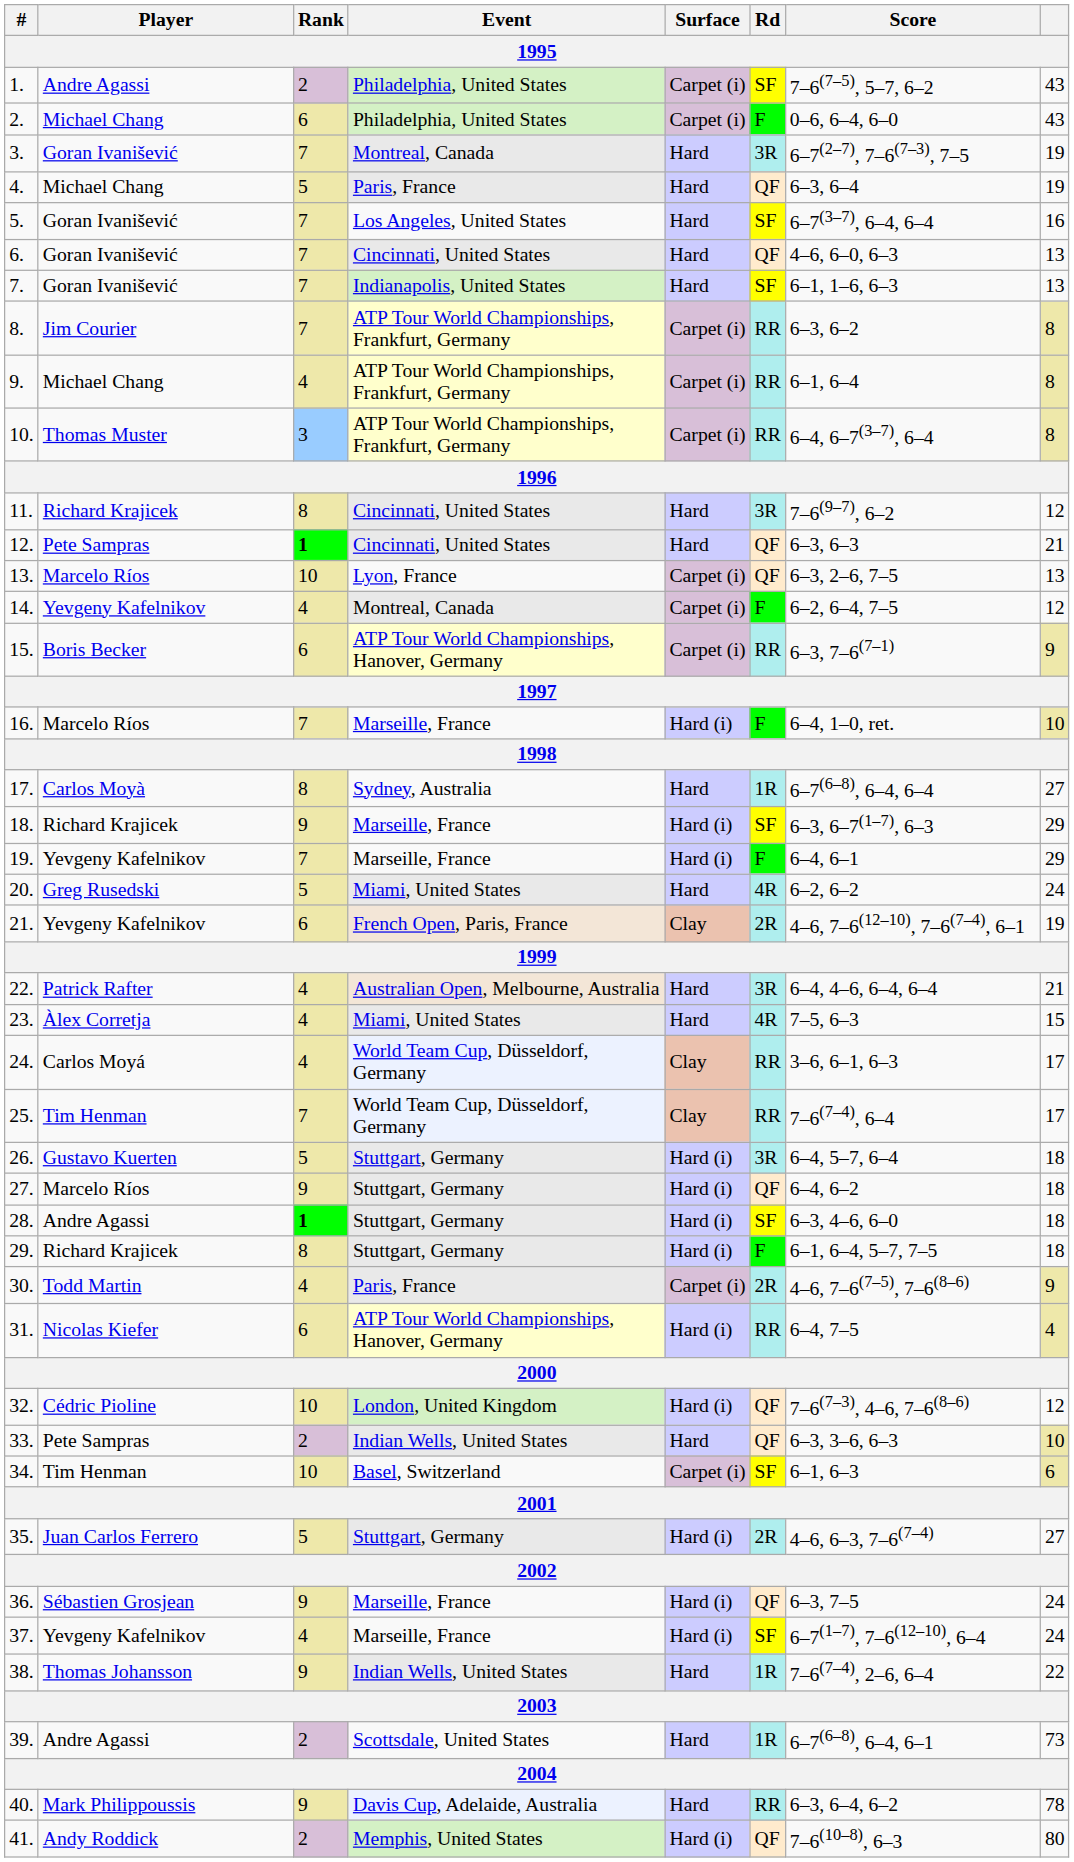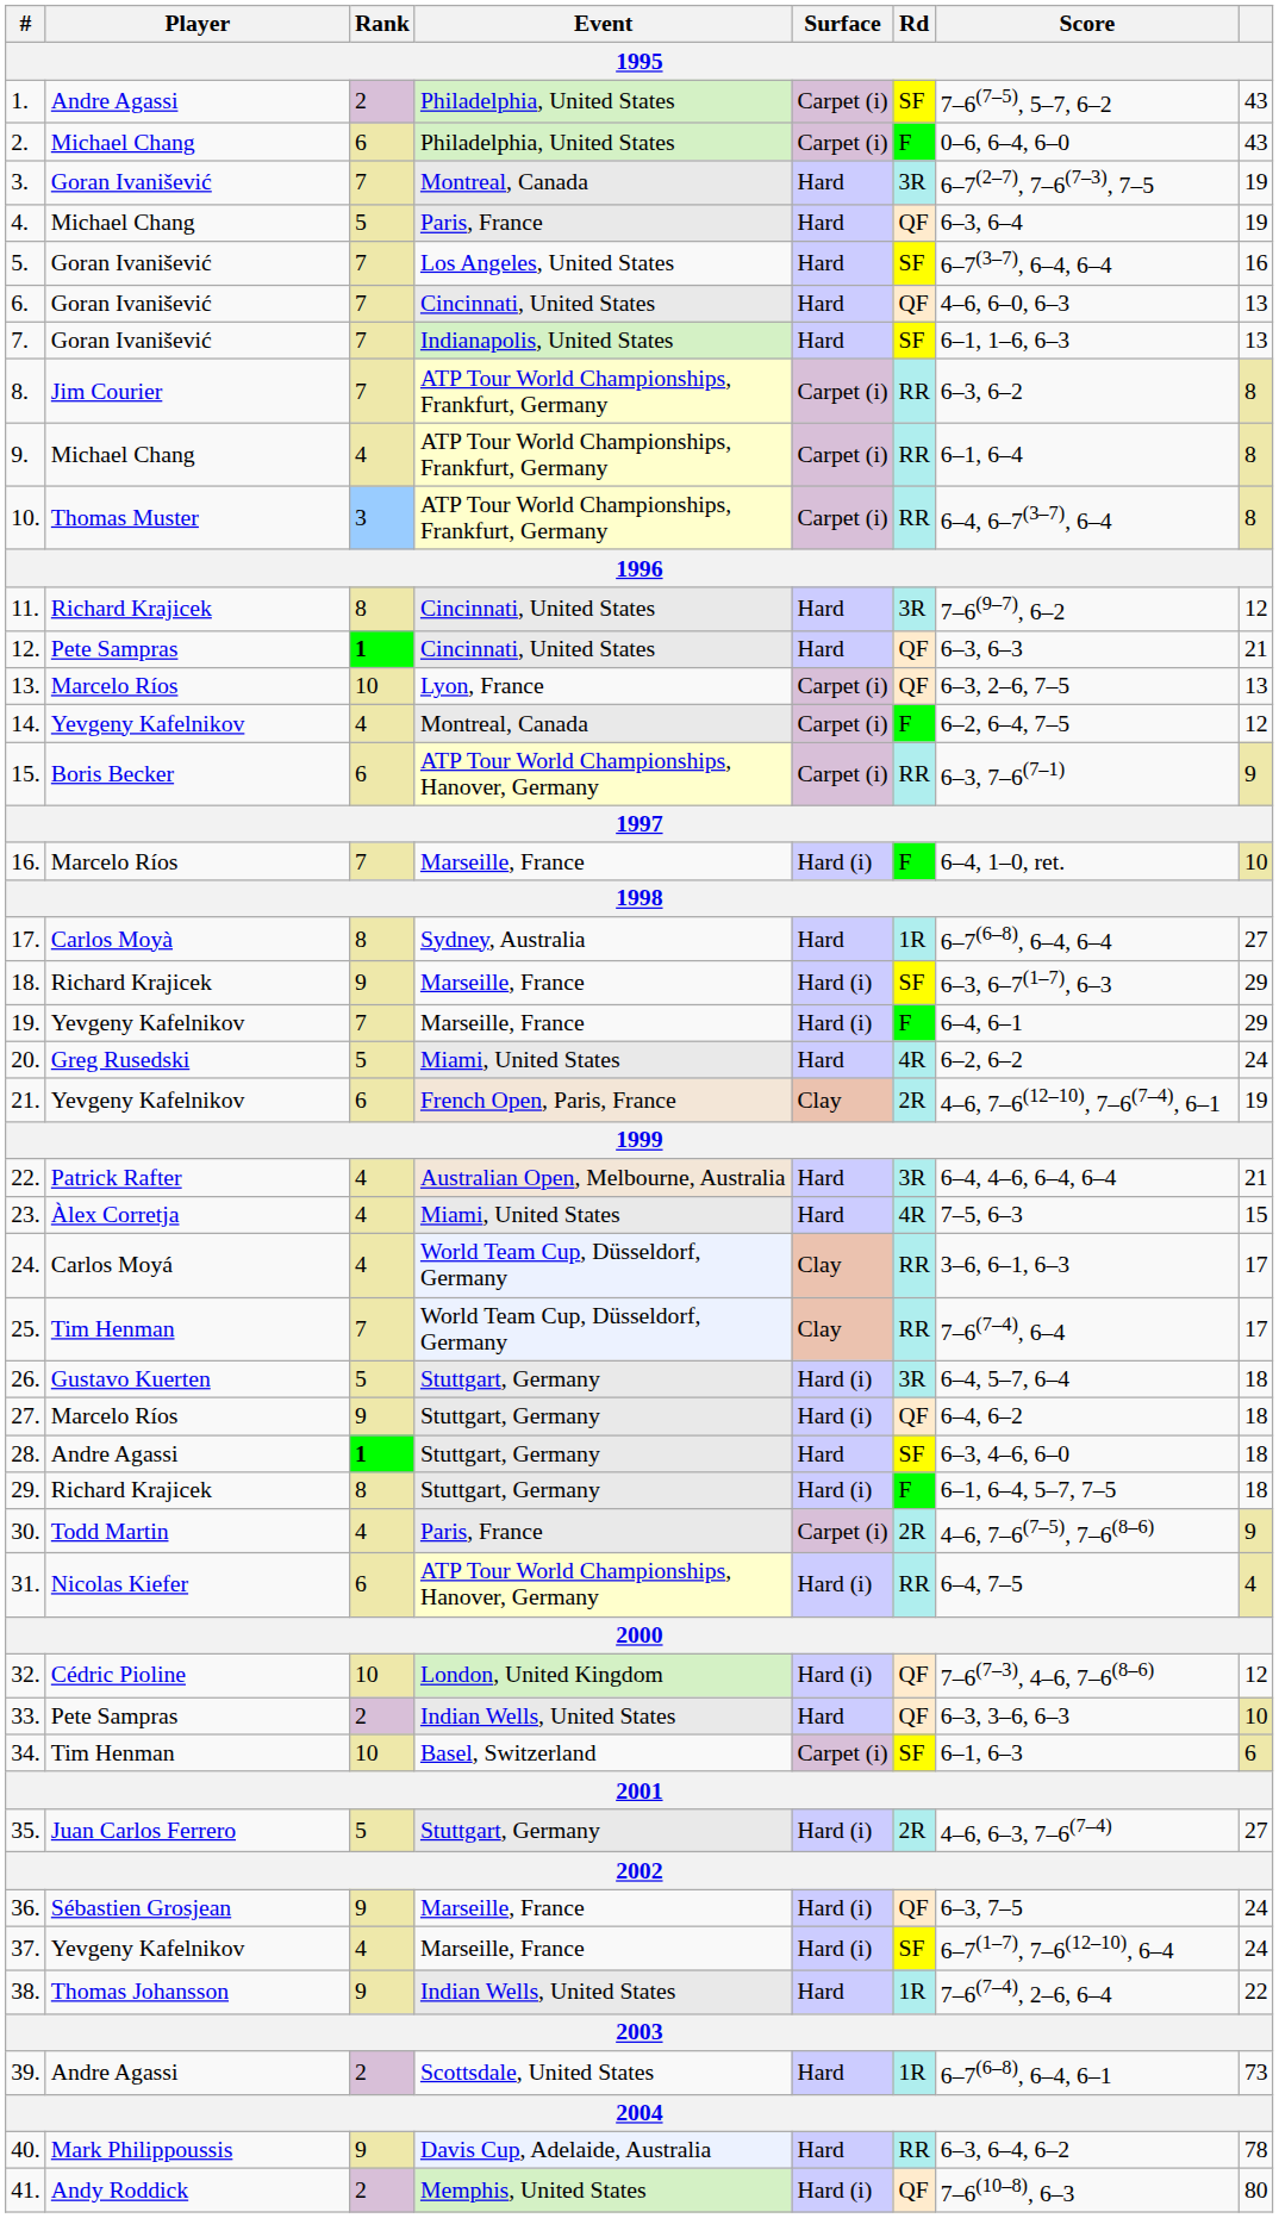 <table class="wikitable sortable">
 <tr>
 <th>#</th>
 <th width=200>Player</th>
 <th>Rank</th>
 <th width=250>Event</th>
 <th>Surface</th>
 <th>Rd</th>
 <th width=200>Score</th>
 <th></th>
 </tr>
 <tr>
 <th colspan=8><a href='#'>1995</a></th>
 </tr>
 <tr>
 <td>1.</td>
 <td> <a href='#'>Andre Agassi</a></td>
 <td bgcolor=thistle>2</td>
 <td bgcolor=d4f1c5><a href='#'>Philadelphia</a>, United States</td>
 <td bgcolor=thistle>Carpet (i)</td>
 <td bgcolor=yellow>SF</td>
 <td>7–6<sup>(7–5)</sup>, 5–7, 6–2</td>
 <td>43</td>
 </tr>
 <tr>
 <td>2.</td>
 <td> <a href='#'>Michael Chang</a></td>
 <td bgcolor=EEE8AA>6</td>
 <td bgcolor=d4f1c5>Philadelphia, United States</td>
 <td bgcolor=thistle>Carpet (i)</td>
 <td bgcolor=lime>F</td>
 <td>0–6, 6–4, 6–0</td>
 <td>43</td>
 </tr>
 <tr>
 <td>3.</td>
 <td> <a href='#'>Goran Ivanišević</a></td>
 <td bgcolor=EEE8AA>7</td>
 <td bgcolor=e9e9e9><a href='#'>Montreal</a>, Canada</td>
 <td bgcolor=CCCCFF>Hard</td>
 <td bgcolor=afeeee>3R</td>
 <td>6–7<sup>(2–7)</sup>, 7–6<sup>(7–3)</sup>, 7–5</td>
 <td>19</td>
 </tr>
 <tr>
 <td>4.</td>
 <td> Michael Chang</td>
 <td bgcolor=EEE8AA>5</td>
 <td bgcolor=e9e9e9><a href='#'>Paris</a>, France</td>
 <td bgcolor=CCCCFF>Hard</td>
 <td bgcolor=ffebcd>QF</td>
 <td>6–3, 6–4</td>
 <td>19</td>
 </tr>
 <tr>
 <td>5.</td>
 <td> Goran Ivanišević</td>
 <td bgcolor=EEE8AA>7</td>
 <td><a href='#'>Los Angeles</a>, United States</td>
 <td bgcolor=CCCCFF>Hard</td>
 <td bgcolor=yellow>SF</td>
 <td>6–7<sup>(3–7)</sup>, 6–4, 6–4</td>
 <td>16</td>
 </tr>
 <tr>
 <td>6.</td>
 <td> Goran Ivanišević</td>
 <td bgcolor=EEE8AA>7</td>
 <td bgcolor=e9e9e9><a href='#'>Cincinnati</a>, United States</td>
 <td bgcolor=CCCCFF>Hard</td>
 <td bgcolor=ffebcd>QF</td>
 <td>4–6, 6–0, 6–3</td>
 <td>13</td>
 </tr>
 <tr>
 <td>7.</td>
 <td> Goran Ivanišević</td>
 <td bgcolor=EEE8AA>7</td>
 <td bgcolor=d4f1c5><a href='#'>Indianapolis</a>, United States</td>
 <td bgcolor=CCCCFF>Hard</td>
 <td bgcolor=yellow>SF</td>
 <td>6–1, 1–6, 6–3</td>
 <td>13</td>
 </tr>
 <tr>
 <td>8.</td>
 <td> <a href='#'>Jim Courier</a></td>
 <td bgcolor=EEE8AA>7</td>
 <td bgcolor=ffffcc><a href='#'>ATP Tour World Championships</a>, Frankfurt, Germany</td>
 <td bgcolor=thistle>Carpet (i)</td>
 <td bgcolor=afeeee>RR</td>
 <td>6–3, 6–2</td>
 <td bgcolor=EEE8AA>8</td>
 </tr>
 <tr>
 <td>9.</td>
 <td> Michael Chang</td>
 <td bgcolor=EEE8AA>4</td>
 <td bgcolor=ffffcc>ATP Tour World Championships, Frankfurt, Germany</td>
 <td bgcolor=thistle>Carpet (i)</td>
 <td bgcolor=afeeee>RR</td>
 <td>6–1, 6–4</td>
 <td bgcolor=EEE8AA>8</td>
 </tr>
 <tr>
 <td>10.</td>
 <td> <a href='#'>Thomas Muster</a></td>
 <td bgcolor=99ccff>3</td>
 <td bgcolor=ffffcc>ATP Tour World Championships, Frankfurt, Germany</td>
 <td bgcolor=thistle>Carpet (i)</td>
 <td bgcolor=afeeee>RR</td>
 <td>6–4, 6–7<sup>(3–7)</sup>, 6–4</td>
 <td bgcolor=EEE8AA>8</td>
 </tr>
 <tr>
 <th colspan=8><a href='#'>1996</a></th>
 </tr>
 <tr>
 <td>11.</td>
 <td> <a href='#'>Richard Krajicek</a></td>
 <td bgcolor=EEE8AA>8</td>
 <td bgcolor=e9e9e9><a href='#'>Cincinnati</a>, United States</td>
 <td bgcolor=CCCCFF>Hard</td>
 <td bgcolor=afeeee>3R</td>
 <td>7–6<sup>(9–7)</sup>, 6–2</td>
 <td>12</td>
 </tr>
 <tr>
 <td>12.</td>
 <td> <a href='#'>Pete Sampras</a></td>
 <td bgcolor=lime><strong>1</strong></td>
 <td bgcolor=e9e9e9><a href='#'>Cincinnati</a>, United States</td>
 <td bgcolor=CCCCFF>Hard</td>
 <td bgcolor=ffebcd>QF</td>
 <td>6–3, 6–3</td>
 <td>21</td>
 </tr>
 <tr>
 <td>13.</td>
 <td> <a href='#'>Marcelo Ríos</a></td>
 <td bgcolor=EEE8AA>10</td>
 <td><a href='#'>Lyon</a>, France</td>
 <td bgcolor=thistle>Carpet (i)</td>
 <td bgcolor=ffebcd>QF</td>
 <td>6–3, 2–6, 7–5</td>
 <td>13</td>
 </tr>
 <tr>
 <td>14.</td>
 <td> <a href='#'>Yevgeny Kafelnikov</a></td>
 <td bgcolor=EEE8AA>4</td>
 <td bgcolor=e9e9e9>Montreal, Canada</td>
 <td bgcolor=thistle>Carpet (i)</td>
 <td bgcolor=lime>F</td>
 <td>6–2, 6–4, 7–5</td>
 <td>12</td>
 </tr>
 <tr>
 <td>15.</td>
 <td> <a href='#'>Boris Becker</a></td>
 <td bgcolor=EEE8AA>6</td>
 <td bgcolor=ffffcc><a href='#'>ATP Tour World Championships</a>, Hanover, Germany</td>
 <td bgcolor=thistle>Carpet (i)</td>
 <td bgcolor=afeeee>RR</td>
 <td>6–3, 7–6<sup>(7–1)</sup></td>
 <td bgcolor=EEE8AA>9</td>
 </tr>
 <tr>
 <th colspan=8><a href='#'>1997</a></th>
 </tr>
 <tr>
 <td>16.</td>
 <td> Marcelo Ríos</td>
 <td bgcolor=EEE8AA>7</td>
 <td><a href='#'>Marseille</a>, France</td>
 <td bgcolor=CCCCFF>Hard (i)</td>
 <td bgcolor=lime>F</td>
 <td>6–4, 1–0, ret.</td>
 <td bgcolor=EEE8AA>10</td>
 </tr>
 <tr>
 <th colspan=8><a href='#'>1998</a></th>
 </tr>
 <tr>
 <td>17.</td>
 <td> <a href='#'>Carlos Moyà</a></td>
 <td bgcolor=EEE8AA>8</td>
 <td><a href='#'>Sydney</a>, Australia</td>
 <td bgcolor=CCCCFF>Hard</td>
 <td bgcolor=afeeee>1R</td>
 <td>6–7<sup>(6–8)</sup>, 6–4, 6–4</td>
 <td>27</td>
 </tr>
 <tr>
 <td>18.</td>
 <td> Richard Krajicek</td>
 <td bgcolor=EEE8AA>9</td>
 <td><a href='#'>Marseille</a>, France</td>
 <td bgcolor=CCCCFF>Hard (i)</td>
 <td bgcolor=yellow>SF</td>
 <td>6–3, 6–7<sup>(1–7)</sup>, 6–3</td>
 <td>29</td>
 </tr>
 <tr>
 <td>19.</td>
 <td> Yevgeny Kafelnikov</td>
 <td bgcolor=EEE8AA>7</td>
 <td>Marseille, France</td>
 <td bgcolor=CCCCFF>Hard (i)</td>
 <td bgcolor=lime>F</td>
 <td>6–4, 6–1</td>
 <td>29</td>
 </tr>
 <tr>
 <td>20.</td>
 <td> <a href='#'>Greg Rusedski</a></td>
 <td bgcolor=EEE8AA>5</td>
 <td bgcolor=e9e9e9><a href='#'>Miami</a>, United States</td>
 <td bgcolor=CCCCFF>Hard</td>
 <td bgcolor=afeeee>4R</td>
 <td>6–2, 6–2</td>
 <td>24</td>
 </tr>
 <tr>
 <td>21.</td>
 <td> Yevgeny Kafelnikov</td>
 <td bgcolor=EEE8AA>6</td>
 <td bgcolor=f3e6d7><a href='#'>French Open</a>, Paris, France</td>
 <td bgcolor=#ebc2af>Clay</td>
 <td bgcolor=afeeee>2R</td>
 <td>4–6, 7–6<sup>(12–10)</sup>, 7–6<sup>(7–4)</sup>, 6–1</td>
 <td>19</td>
 </tr>
 <tr>
 <th colspan=8><a href='#'>1999</a></th>
 </tr>
 <tr>
 <td>22.</td>
 <td> <a href='#'>Patrick Rafter</a></td>
 <td bgcolor=EEE8AA>4</td>
 <td bgcolor=f3e6d7><a href='#'>Australian Open</a>, Melbourne, Australia</td>
 <td bgcolor=CCCCFF>Hard</td>
 <td bgcolor=afeeee>3R</td>
 <td>6–4, 4–6, 6–4, 6–4</td>
 <td>21</td>
 </tr>
 <tr>
 <td>23.</td>
 <td> <a href='#'>Àlex Corretja</a></td>
 <td bgcolor=EEE8AA>4</td>
 <td bgcolor=e9e9e9><a href='#'>Miami</a>, United States</td>
 <td bgcolor=CCCCFF>Hard</td>
 <td bgcolor=afeeee>4R</td>
 <td>7–5, 6–3</td>
 <td>15</td>
 </tr>
 <tr>
 <td>24.</td>
 <td> Carlos Moyá</td>
 <td bgcolor=EEE8AA>4</td>
 <td bgcolor=ECF2FF><a href='#'>World Team Cup</a>, Düsseldorf, Germany</td>
 <td bgcolor=#ebc2af>Clay</td>
 <td bgcolor=afeeee>RR</td>
 <td>3–6, 6–1, 6–3</td>
 <td>17</td>
 </tr>
 <tr>
 <td>25.</td>
 <td> <a href='#'>Tim Henman</a></td>
 <td bgcolor=EEE8AA>7</td>
 <td bgcolor=ECF2FF>World Team Cup, Düsseldorf, Germany</td>
 <td bgcolor=#ebc2af>Clay</td>
 <td bgcolor=afeeee>RR</td>
 <td>7–6<sup>(7–4)</sup>, 6–4</td>
 <td>17</td>
 </tr>
 <tr>
 <td>26.</td>
 <td> <a href='#'>Gustavo Kuerten</a></td>
 <td bgcolor=EEE8AA>5</td>
 <td bgcolor=e9e9e9><a href='#'>Stuttgart</a>, Germany</td>
 <td bgcolor=CCCCFF>Hard (i)</td>
 <td bgcolor=afeeee>3R</td>
 <td>6–4, 5–7, 6–4</td>
 <td>18</td>
 </tr>
 <tr>
 <td>27.</td>
 <td> Marcelo Ríos</td>
 <td bgcolor=EEE8AA>9</td>
 <td bgcolor=e9e9e9>Stuttgart, Germany</td>
 <td bgcolor=CCCCFF>Hard (i)</td>
 <td bgcolor=ffebcd>QF</td>
 <td>6–4, 6–2</td>
 <td>18</td>
 </tr>
 <tr>
 <td>28.</td>
 <td> Andre Agassi</td>
 <td bgcolor=lime><strong>1</strong></td>
 <td bgcolor=e9e9e9>Stuttgart, Germany</td>
-<td bgcolor=CCCCFF>Hard (i)</td>
+<td bgcolor=CCCCFF>Hard</td>
 <td bgcolor=yellow>SF</td>
 <td>6–3, 4–6, 6–0</td>
 <td>18</td>
 </tr>
 <tr>
 <td>29.</td>
 <td> Richard Krajicek</td>
 <td bgcolor=EEE8AA>8</td>
 <td bgcolor=e9e9e9>Stuttgart, Germany</td>
 <td bgcolor=CCCCFF>Hard (i)</td>
 <td bgcolor=lime>F</td>
 <td>6–1, 6–4, 5–7, 7–5</td>
 <td>18</td>
 </tr>
 <tr>
 <td>30.</td>
 <td> <a href='#'>Todd Martin</a></td>
 <td bgcolor=EEE8AA>4</td>
 <td bgcolor=e9e9e9><a href='#'>Paris</a>, France</td>
 <td bgcolor=thistle>Carpet (i)</td>
 <td bgcolor=afeeee>2R</td>
 <td>4–6, 7–6<sup>(7–5)</sup>, 7–6<sup>(8–6)</sup></td>
 <td bgcolor=EEE8AA>9</td>
 </tr>
 <tr>
 <td>31.</td>
 <td> <a href='#'>Nicolas Kiefer</a></td>
 <td bgcolor=EEE8AA>6</td>
 <td bgcolor=ffffcc><a href='#'>ATP Tour World Championships</a>, Hanover, Germany</td>
 <td bgcolor=CCCCFF>Hard (i)</td>
 <td bgcolor=afeeee>RR</td>
 <td>6–4, 7–5</td>
 <td bgcolor=EEE8AA>4</td>
 </tr>
 <tr>
 <th colspan=8><a href='#'>2000</a></th>
 </tr>
 <tr>
 <td>32.</td>
 <td> <a href='#'>Cédric Pioline</a></td>
 <td bgcolor=EEE8AA>10</td>
 <td bgcolor=d4f1c5><a href='#'>London</a>, United Kingdom</td>
 <td bgcolor=CCCCFF>Hard (i)</td>
 <td bgcolor=ffebcd>QF</td>
 <td>7–6<sup>(7–3)</sup>, 4–6, 7–6<sup>(8–6)</sup></td>
 <td>12</td>
 </tr>
 <tr>
 <td>33.</td>
 <td> Pete Sampras</td>
 <td bgcolor=thistle>2</td>
 <td bgcolor=e9e9e9><a href='#'>Indian Wells</a>, United States</td>
 <td bgcolor=CCCCFF>Hard</td>
 <td bgcolor=ffebcd>QF</td>
 <td>6–3, 3–6, 6–3</td>
 <td bgcolor=EEE8AA>10</td>
 </tr>
 <tr>
 <td>34.</td>
 <td> Tim Henman</td>
 <td bgcolor=EEE8AA>10</td>
 <td><a href='#'>Basel</a>, Switzerland</td>
 <td bgcolor=thistle>Carpet (i)</td>
 <td bgcolor=yellow>SF</td>
 <td>6–1, 6–3</td>
 <td bgcolor=EEE8AA>6</td>
 </tr>
 <tr>
 <th colspan=8><a href='#'>2001</a></th>
 </tr>
 <tr>
 <td>35.</td>
 <td> <a href='#'>Juan Carlos Ferrero</a></td>
 <td bgcolor=EEE8AA>5</td>
 <td bgcolor=e9e9e9><a href='#'>Stuttgart</a>, Germany</td>
 <td bgcolor=CCCCFF>Hard (i)</td>
 <td bgcolor=afeeee>2R</td>
 <td>4–6, 6–3, 7–6<sup>(7–4)</sup></td>
 <td>27</td>
 </tr>
 <tr>
 <th colspan=8><a href='#'>2002</a></th>
 </tr>
 <tr>
 <td>36.</td>
 <td> <a href='#'>Sébastien Grosjean</a></td>
 <td bgcolor=EEE8AA>9</td>
 <td><a href='#'>Marseille</a>, France</td>
 <td bgcolor=CCCCFF>Hard (i)</td>
 <td bgcolor=ffebcd>QF</td>
 <td>6–3, 7–5</td>
 <td>24</td>
 </tr>
 <tr>
 <td>37.</td>
 <td> Yevgeny Kafelnikov</td>
 <td bgcolor=EEE8AA>4</td>
 <td>Marseille, France</td>
 <td bgcolor=CCCCFF>Hard (i)</td>
 <td bgcolor=yellow>SF</td>
 <td>6–7<sup>(1–7)</sup>, 7–6<sup>(12–10)</sup>, 6–4</td>
 <td>24</td>
 </tr>
 <tr>
 <td>38.</td>
 <td> <a href='#'>Thomas Johansson</a></td>
 <td bgcolor=EEE8AA>9</td>
 <td bgcolor=e9e9e9><a href='#'>Indian Wells</a>, United States</td>
 <td bgcolor=CCCCFF>Hard</td>
 <td bgcolor=afeeee>1R</td>
 <td>7–6<sup>(7–4)</sup>, 2–6, 6–4</td>
 <td>22</td>
 </tr>
 <tr>
 <th colspan=8><a href='#'>2003</a></th>
 </tr>
 <tr>
 <td>39.</td>
 <td> Andre Agassi</td>
 <td bgcolor=thistle>2</td>
 <td><a href='#'>Scottsdale</a>, United States</td>
 <td bgcolor=CCCCFF>Hard</td>
 <td bgcolor=afeeee>1R</td>
 <td>6–7<sup>(6–8)</sup>, 6–4, 6–1</td>
 <td>73</td>
 </tr>
 <tr>
 <th colspan=8><a href='#'>2004</a></th>
 </tr>
 <tr>
 <td>40.</td>
 <td> <a href='#'>Mark Philippoussis</a></td>
 <td bgcolor=EEE8AA>9</td>
 <td bgcolor=ECF2FF><a href='#'>Davis Cup</a>, Adelaide, Australia</td>
 <td bgcolor=CCCCFF>Hard</td>
 <td bgcolor=afeeee>RR</td>
 <td>6–3, 6–4, 6–2</td>
 <td>78</td>
 </tr>
 <tr>
 <td>41.</td>
 <td> <a href='#'>Andy Roddick</a></td>
 <td bgcolor=thistle>2</td>
 <td bgcolor=d4f1c5><a href='#'>Memphis</a>, United States</td>
 <td bgcolor=CCCCFF>Hard (i)</td>
 <td bgcolor=ffebcd>QF</td>
 <td>7–6<sup>(10–8)</sup>, 6–3</td>
 <td>80</td>
 </tr>
 </table>
